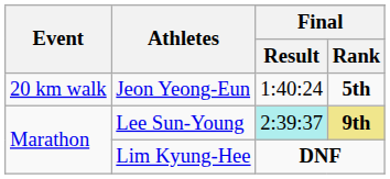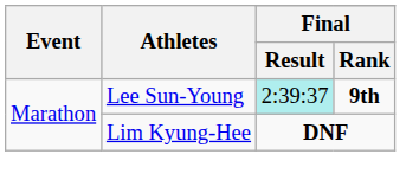 <table class=wikitable style="font-size:90%">
 <tr>
 <th rowspan=3>Event</th>
 <th rowspan=3>Athletes</th>
 </tr>
 <tr>
 <th colspan=2>Final</th>
 </tr>
 <tr>
 <th>Result</th>
 <th>Rank</th>
 </tr>
 <tr>
-<td><a href='#'>20 km walk</a></td>
-<td><a href='#'>Jeon Yeong-Eun</a></td>
-<td align=center>1:40:24</td>
-<td align=center><strong>5th</strong></td>
-</tr>
-<tr>
 <td rowspan="2"><a href='#'>Marathon</a></td>
 <td><a href='#'>Lee Sun-Young</a></td>
 <td align=center style="background: paleturquoise;">2:39:37</td>
-<td align=center style="background: khaki;"><strong>9th</strong></td>
+<td align=center><strong>9th</strong></td>
 </tr>
 <tr>
 <td><a href='#'>Lim Kyung-Hee</a></td>
 <td align=center colspan=2><strong>DNF</strong></td>
 </tr>
 </table>
